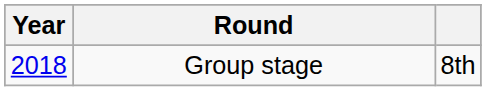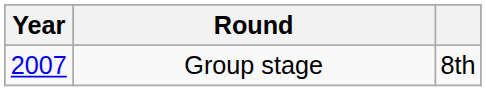 <table class="wikitable" style="text-align: center; font-size:90%">
 <tr>
 <th>Year</th>
 <th style="width:200px">Round</th>
 <th></th>
 </tr>
 <tr>
-<td><a href='#'>2018</a></td>
+<td><a href='#'>2007</a></td>
 <td>Group stage</td>
 <td>8th</td>
 </tr>
 </table>
